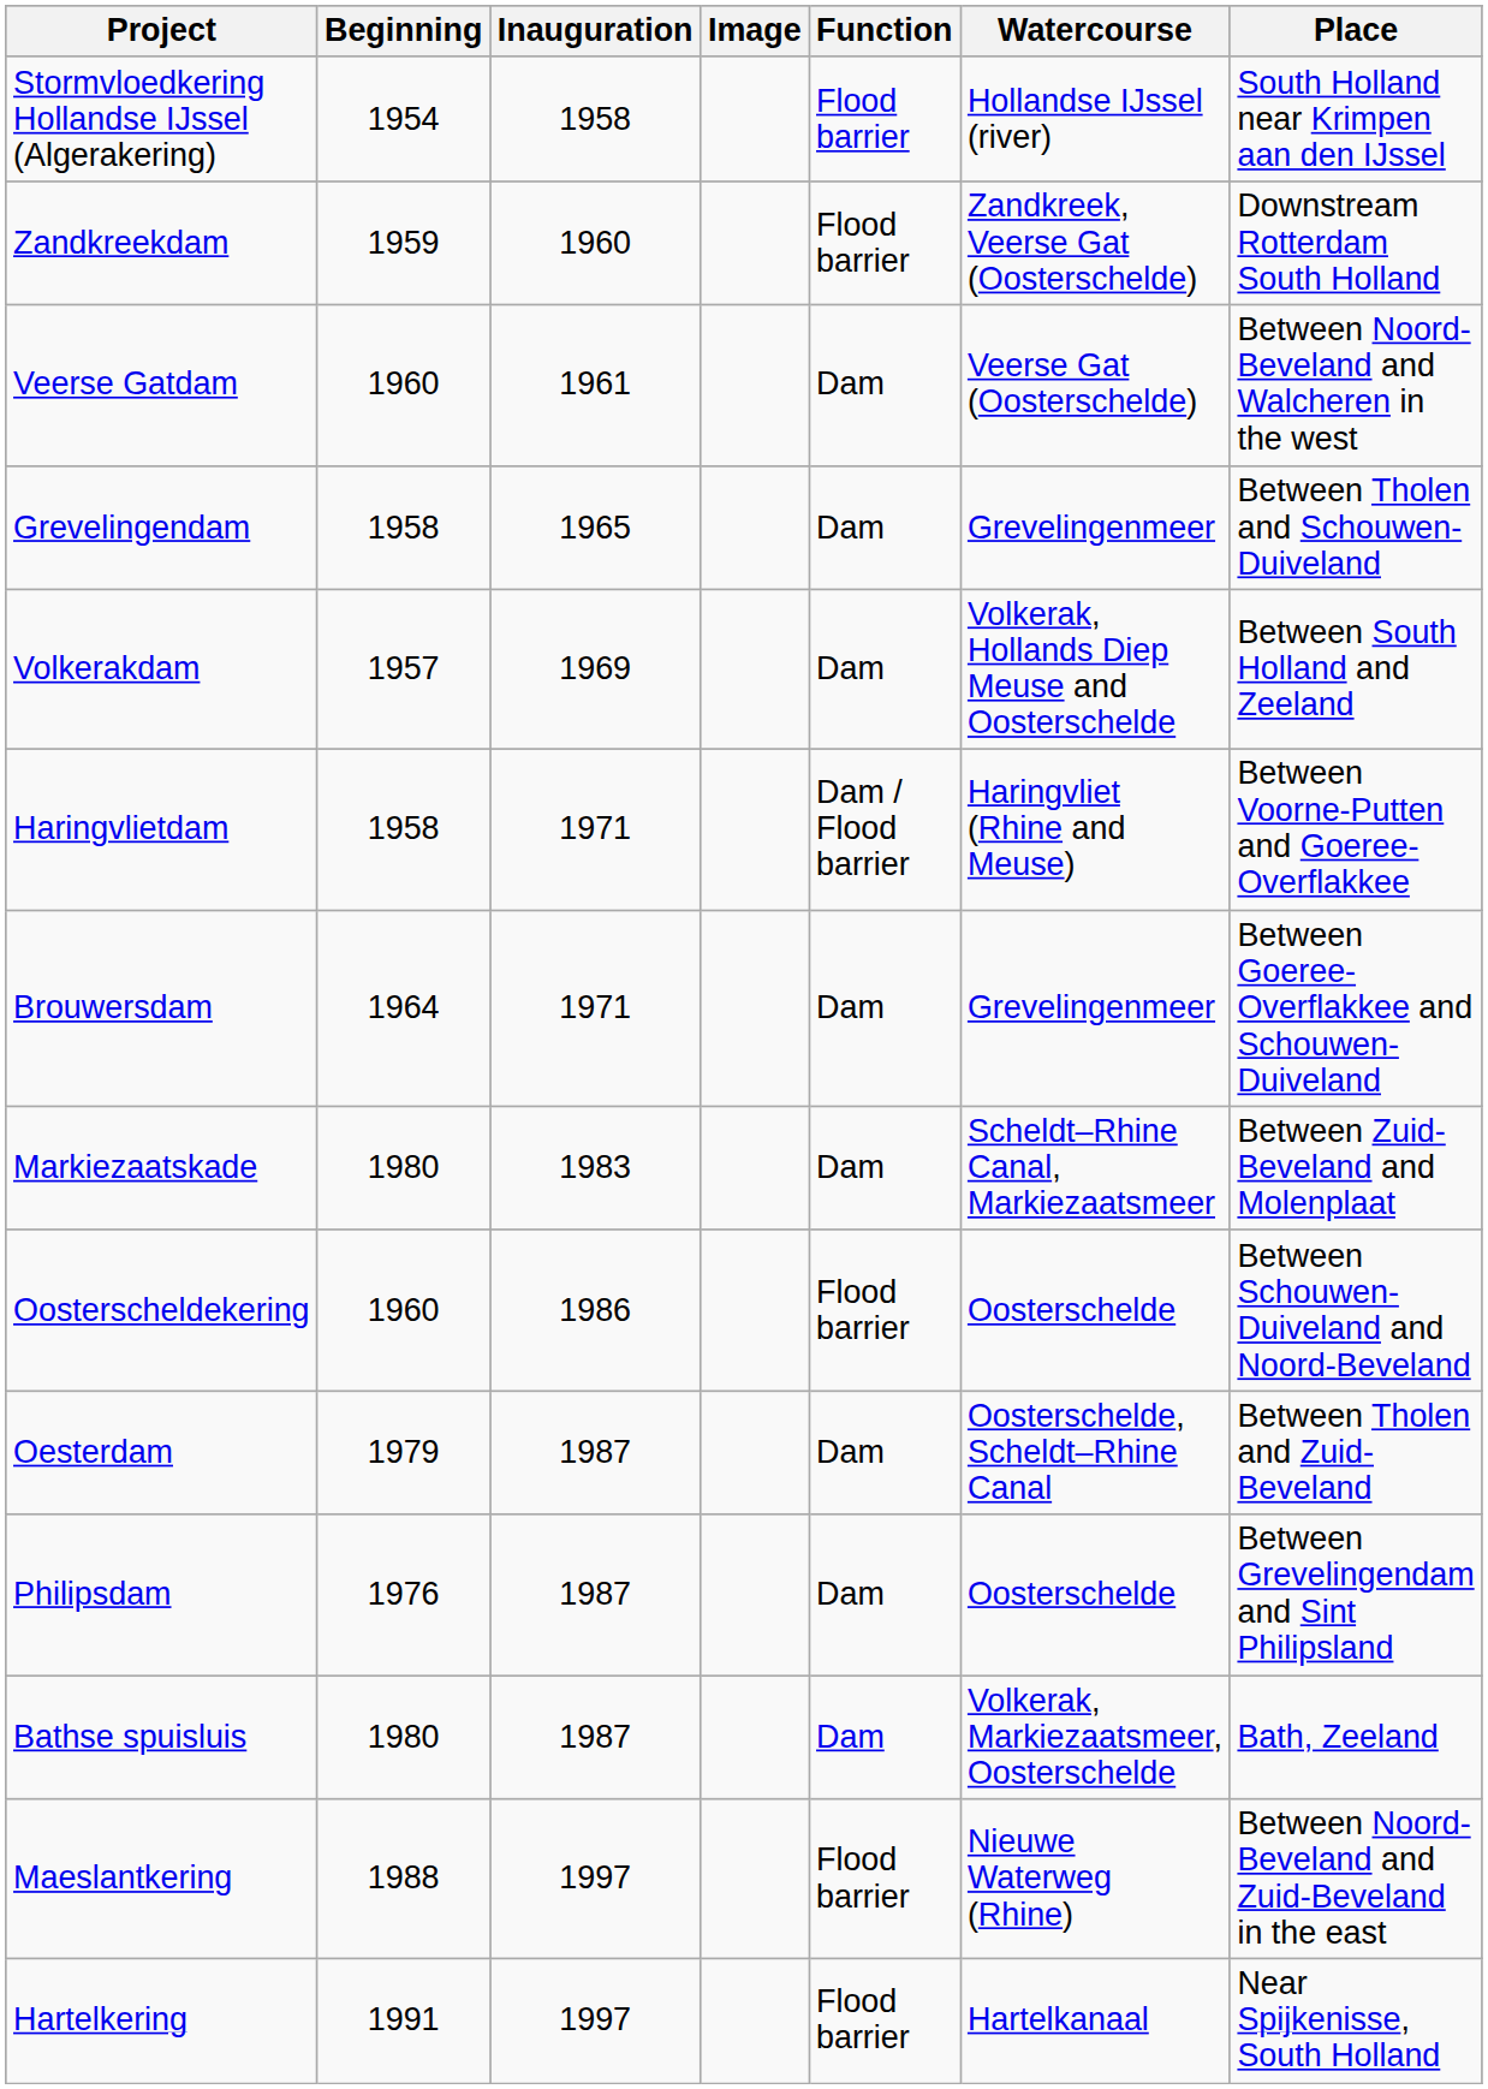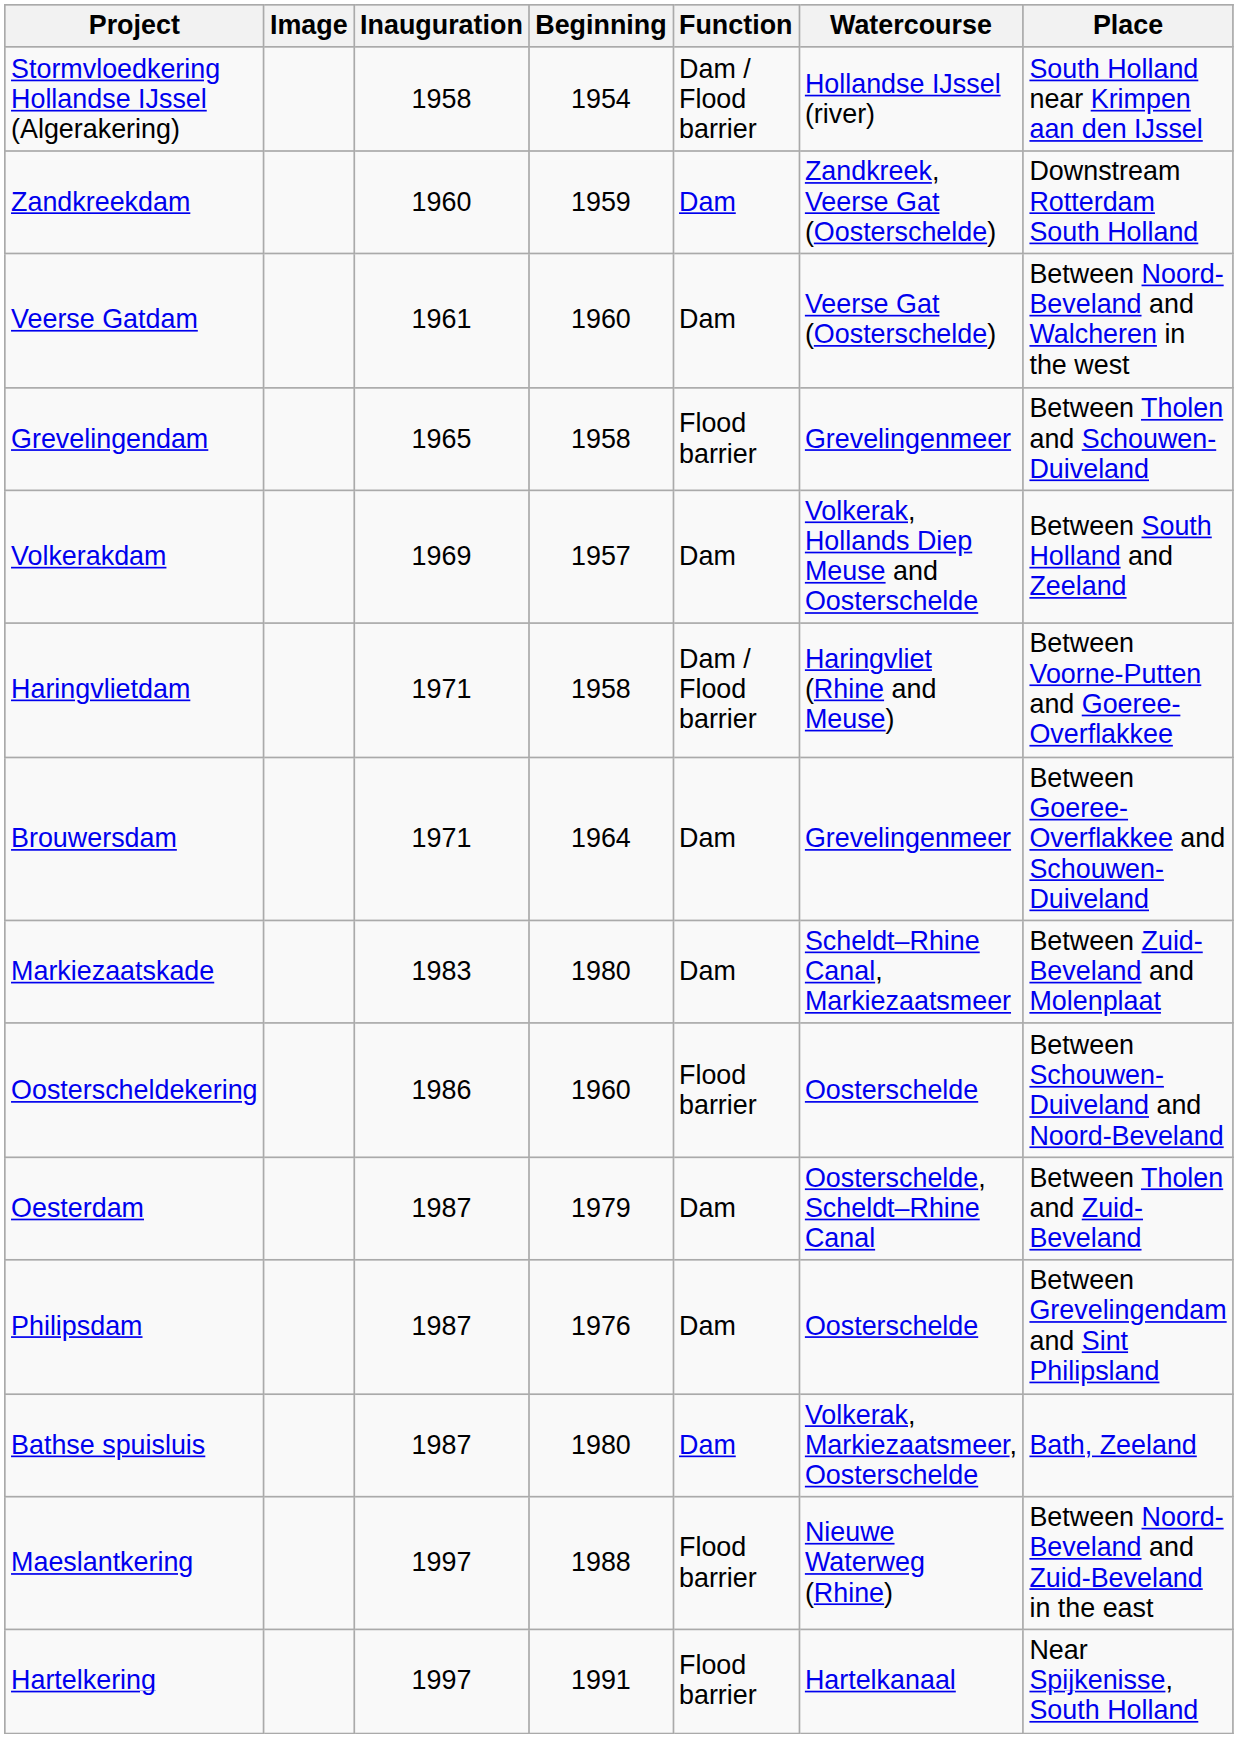 <table class="wikitable">
 <tr>
 <th>Project</th>
+<th>Image</th>
+<th>Inauguration</th>
 <th>Beginning</th>
-<th>Inauguration</th>
-<th>Image</th>
 <th>Function</th>
 <th>Watercourse</th>
 <th>Place</th>
 </tr>
 <tr>
 <td><a href='#'>Stormvloedkering Hollandse IJssel</a> (Algerakering)</td>
+<td></td>
+<td align="center">1958</td>
 <td align="center">1954</td>
-<td align="center">1958</td>
-<td></td>
-<td><a href='#'>Flood barrier</a></td>
+<td>Dam / Flood barrier</td>
 <td><a href='#'>Hollandse IJssel</a> (river)</td>
 <td><a href='#'>South Holland</a> near <a href='#'>Krimpen aan den IJssel</a></td>
 </tr>
 <tr>
 <td><a href='#'>Zandkreekdam</a></td>
+<td></td>
+<td align="center">1960</td>
 <td align="center">1959</td>
-<td align="center">1960</td>
-<td></td>
-<td>Flood barrier</td>
+<td><a href='#'>Dam</a></td>
 <td><a href='#'>Zandkreek</a>, <a href='#'>Veerse Gat</a> (<a href='#'>Oosterschelde</a>)</td>
 <td>Downstream <a href='#'>Rotterdam</a> <a href='#'>South Holland</a></td>
 </tr>
 <tr>
 <td><a href='#'>Veerse Gatdam</a></td>
+<td></td>
+<td align="center">1961</td>
 <td align="center">1960</td>
-<td align="center">1961</td>
-<td></td>
 <td>Dam</td>
 <td><a href='#'>Veerse Gat</a> (<a href='#'>Oosterschelde</a>)</td>
 <td>Between <a href='#'>Noord-Beveland</a> and <a href='#'>Walcheren</a> in the west</td>
 </tr>
 <tr>
 <td><a href='#'>Grevelingendam</a></td>
+<td></td>
+<td align="center">1965</td>
 <td align="center">1958</td>
-<td align="center">1965</td>
-<td></td>
-<td>Dam</td>
+<td>Flood barrier</td>
 <td><a href='#'>Grevelingenmeer</a></td>
 <td>Between <a href='#'>Tholen</a> and <a href='#'>Schouwen-Duiveland</a></td>
 </tr>
 <tr>
 <td><a href='#'>Volkerakdam</a></td>
+<td></td>
+<td align="center">1969</td>
 <td align="center">1957</td>
-<td align="center">1969</td>
-<td></td>
 <td>Dam</td>
 <td><a href='#'>Volkerak</a>, <a href='#'>Hollands Diep</a> <a href='#'>Meuse</a> and <a href='#'>Oosterschelde</a></td>
 <td>Between <a href='#'>South Holland</a> and <a href='#'>Zeeland</a></td>
 </tr>
 <tr>
 <td><a href='#'>Haringvlietdam</a></td>
+<td></td>
+<td align="center">1971</td>
 <td align="center">1958</td>
-<td align="center">1971</td>
-<td></td>
 <td>Dam / Flood barrier</td>
 <td><a href='#'>Haringvliet</a> (<a href='#'>Rhine</a> and <a href='#'>Meuse</a>)</td>
 <td>Between <a href='#'>Voorne-Putten</a> and <a href='#'>Goeree-Overflakkee</a></td>
 </tr>
 <tr>
 <td><a href='#'>Brouwersdam</a></td>
+<td></td>
+<td align="center">1971</td>
 <td align="center">1964</td>
-<td align="center">1971</td>
-<td></td>
 <td>Dam</td>
 <td><a href='#'>Grevelingenmeer</a></td>
 <td>Between <a href='#'>Goeree-Overflakkee</a> and <a href='#'>Schouwen-Duiveland</a></td>
 </tr>
 <tr>
 <td><a href='#'>Markiezaatskade</a></td>
+<td></td>
+<td align="center">1983</td>
 <td align="center">1980</td>
-<td align="center">1983</td>
-<td></td>
 <td>Dam</td>
 <td><a href='#'>Scheldt–Rhine Canal</a>, <a href='#'>Markiezaatsmeer</a></td>
 <td>Between <a href='#'>Zuid-Beveland</a> and <a href='#'>Molenplaat</a></td>
 </tr>
 <tr>
 <td><a href='#'>Oosterscheldekering</a></td>
+<td></td>
+<td align="center">1986</td>
 <td align="center">1960</td>
-<td align="center">1986</td>
-<td></td>
 <td>Flood barrier</td>
 <td><a href='#'>Oosterschelde</a></td>
 <td>Between <a href='#'>Schouwen-Duiveland</a> and <a href='#'>Noord-Beveland</a></td>
 </tr>
 <tr>
 <td><a href='#'>Oesterdam</a></td>
+<td></td>
+<td align="center">1987</td>
 <td align="center">1979</td>
-<td align="center">1987</td>
-<td></td>
 <td>Dam</td>
 <td><a href='#'>Oosterschelde</a>, <a href='#'>Scheldt–Rhine Canal</a></td>
 <td>Between <a href='#'>Tholen</a> and <a href='#'>Zuid-Beveland</a></td>
 </tr>
 <tr>
 <td><a href='#'>Philipsdam</a></td>
+<td></td>
+<td align="center">1987</td>
 <td align="center">1976</td>
-<td align="center">1987</td>
-<td></td>
 <td>Dam</td>
 <td><a href='#'>Oosterschelde</a></td>
 <td>Between <a href='#'>Grevelingendam</a> and <a href='#'>Sint Philipsland</a></td>
 </tr>
 <tr>
 <td><a href='#'>Bathse spuisluis</a></td>
+<td></td>
+<td align="center">1987</td>
 <td align="center">1980</td>
-<td align="center">1987</td>
-<td></td>
 <td><a href='#'>Dam</a></td>
 <td><a href='#'>Volkerak</a>, <a href='#'>Markiezaatsmeer</a>, <a href='#'>Oosterschelde</a></td>
 <td><a href='#'>Bath, Zeeland</a></td>
 </tr>
 <tr>
 <td><a href='#'>Maeslantkering</a></td>
+<td></td>
+<td align="center">1997</td>
 <td align="center">1988</td>
-<td align="center">1997</td>
-<td></td>
 <td>Flood barrier</td>
 <td><a href='#'>Nieuwe Waterweg</a> (<a href='#'>Rhine</a>)</td>
 <td>Between <a href='#'>Noord-Beveland</a> and <a href='#'>Zuid-Beveland</a> in the east</td>
 </tr>
 <tr>
 <td><a href='#'>Hartelkering</a></td>
+<td></td>
+<td align="center">1997</td>
 <td align="center">1991</td>
-<td align="center">1997</td>
-<td></td>
 <td>Flood barrier</td>
 <td><a href='#'>Hartelkanaal</a></td>
 <td>Near <a href='#'>Spijkenisse</a>, <a href='#'>South Holland</a></td>
 </tr>
 </table>
